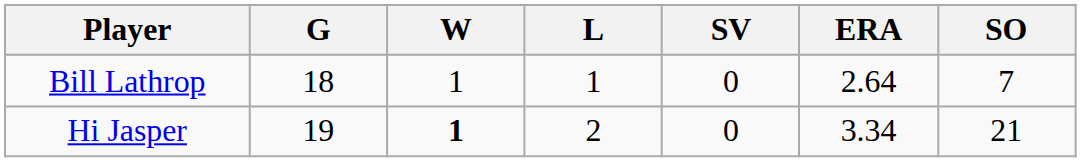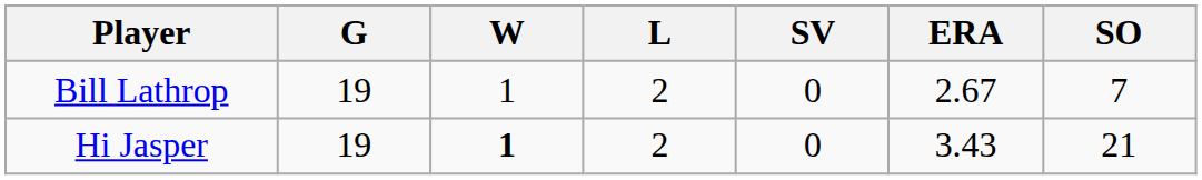 <table class="wikitable sortable">
 <tr>
 <th bgcolor="#DDDDFF" width="16%">Player</th>
 <th bgcolor="#DDDDFF" width="9%">G</th>
 <th bgcolor="#DDDDFF" width="9%">W</th>
 <th bgcolor="#DDDDFF" width="9%">L</th>
 <th bgcolor="#DDDDFF" width="9%">SV</th>
 <th bgcolor="#DDDDFF" width="9%">ERA</th>
 <th bgcolor="#DDDDFF" width="9%">SO</th>
 </tr>
 <tr align="center">
 <td><a href='#'>Bill Lathrop</a></td>
-<td>18</td>
+<td>19</td>
 <td>1</td>
-<td>1</td>
+<td>2</td>
 <td>0</td>
-<td>2.64</td>
+<td>2.67</td>
 <td>7</td>
 </tr>
 <tr align=center>
 <td><a href='#'>Hi Jasper</a></td>
 <td>19</td>
 <td><strong>1</strong></td>
 <td>2</td>
 <td>0</td>
-<td>3.34</td>
+<td>3.43</td>
 <td>21</td>
 </tr>
 </table>
